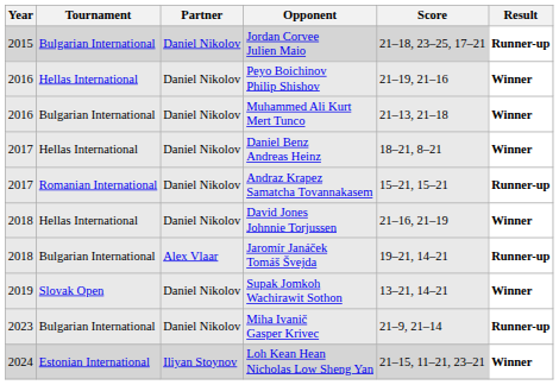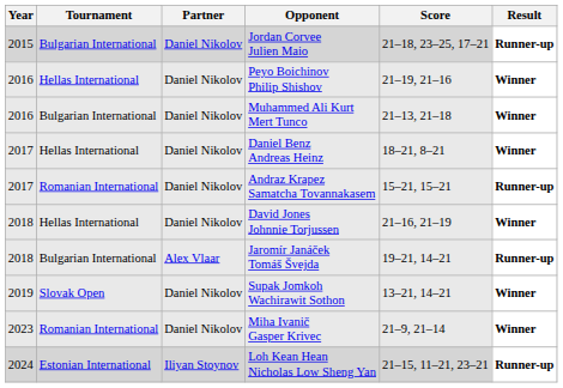 <table class="sortable wikitable" style="font-size: 90%;">
 <tr>
 <th>Year</th>
 <th>Tournament</th>
 <th>Partner</th>
 <th>Opponent</th>
 <th>Score</th>
 <th>Result</th>
 </tr>
 <tr style="background:#D5D5D5">
 <td align="center">2015</td>
 <td align="left"><a href='#'>Bulgarian International</a></td>
 <td align="left"> <a href='#'>Daniel Nikolov</a></td>
 <td align="left"> <a href='#'>Jordan Corvee</a> <br>  <a href='#'>Julien Maio</a></td>
 <td align="left">21–18, 23–25, 17–21</td>
 <td style="text-align:left; background:white"> <strong>Runner-up</strong></td>
 </tr>
 <tr style="background:#E9E9E9">
 <td align="center">2016</td>
 <td align="left"><a href='#'>Hellas International</a></td>
 <td align="left"> Daniel Nikolov</td>
 <td align="left"> <a href='#'>Peyo Boichinov</a> <br>  <a href='#'>Philip Shishov</a></td>
 <td align="left">21–19, 21–16</td>
 <td style="text-align:left; background:white"> <strong>Winner</strong></td>
 </tr>
 <tr style="background:#E9E9E9">
 <td align="center">2016</td>
 <td align="left">Bulgarian International</td>
 <td align="left"> Daniel Nikolov</td>
 <td align="left"> <a href='#'>Muhammed Ali Kurt</a> <br>  <a href='#'>Mert Tunco</a></td>
 <td align="left">21–13, 21–18</td>
 <td style="text-align:left; background:white"> <strong>Winner</strong></td>
 </tr>
 <tr style="background:#E9E9E9">
 <td align="center">2017</td>
 <td align="left">Hellas International</td>
 <td align="left"> Daniel Nikolov</td>
 <td align="left"> <a href='#'>Daniel Benz</a> <br>  <a href='#'>Andreas Heinz</a></td>
 <td align="left">18–21, 8–21</td>
 <td style="text-align:left; background:white"> <strong>Winner</strong></td>
 </tr>
 <tr style="background:#E9E9E9">
 <td align="center">2017</td>
 <td align="left"><a href='#'>Romanian International</a></td>
 <td align="left"> Daniel Nikolov</td>
 <td align="left"> <a href='#'>Andraz Krapez</a> <br>  <a href='#'>Samatcha Tovannakasem</a></td>
 <td align="left">15–21, 15–21</td>
 <td style="text-align:left; background:white"> <strong>Runner-up</strong></td>
 </tr>
 <tr style="background:#E9E9E9">
 <td align="center">2018</td>
 <td align="left">Hellas International</td>
 <td align="left"> Daniel Nikolov</td>
 <td align="left"> <a href='#'>David Jones</a> <br>  <a href='#'>Johnnie Torjussen</a></td>
 <td align="left">21–16, 21–19</td>
 <td style="text-align:left; background:white"> <strong>Winner</strong></td>
 </tr>
 <tr style="background:#E9E9E9">
 <td align="center">2018</td>
 <td align="left">Bulgarian International</td>
 <td align="left"> <a href='#'>Alex Vlaar</a></td>
 <td align="left"> <a href='#'>Jaromír Janáček</a> <br>  <a href='#'>Tomáš Švejda</a></td>
 <td align="left">19–21, 14–21</td>
 <td style="text-align:left; background:white"> <strong>Runner-up</strong></td>
 </tr>
 <tr style="background:#E9E9E9">
 <td align="center">2019</td>
 <td align="left"><a href='#'>Slovak Open</a></td>
 <td align="left"> Daniel Nikolov</td>
 <td align="left"> <a href='#'>Supak Jomkoh</a> <br>  <a href='#'>Wachirawit Sothon</a></td>
 <td align="left">13–21, 14–21</td>
 <td style="text-align:left; background:white"> <strong>Winner</strong></td>
 </tr>
 <tr style="background:#E9E9E9">
 <td align="center">2023</td>
-<td align="left">Bulgarian International</td>
+<td align="left"><a href='#'>Romanian International</a></td>
 <td align="left"> Daniel Nikolov</td>
 <td align="left"> <a href='#'>Miha Ivanič</a> <br>  <a href='#'>Gasper Krivec</a></td>
 <td align="left">21–9, 21–14</td>
-<td style="text-align:left; background:white"> <strong>Runner-up</strong></td>
+<td style="text-align:left; background:white"> <strong>Winner</strong></td>
 </tr>
 <tr style="background:#D5D5D5">
 <td align="center">2024</td>
 <td align="left"><a href='#'>Estonian International</a></td>
 <td align="left"> <a href='#'>Iliyan Stoynov</a></td>
 <td align="left"> <a href='#'>Loh Kean Hean</a> <br>  <a href='#'>Nicholas Low Sheng Yan</a></td>
 <td align="left">21–15, 11–21, 23–21</td>
-<td style="text-align:left; background:white"> <strong>Winner</strong></td>
+<td style="text-align:left; background:white"> <strong>Runner-up</strong></td>
 </tr>
 </table>
